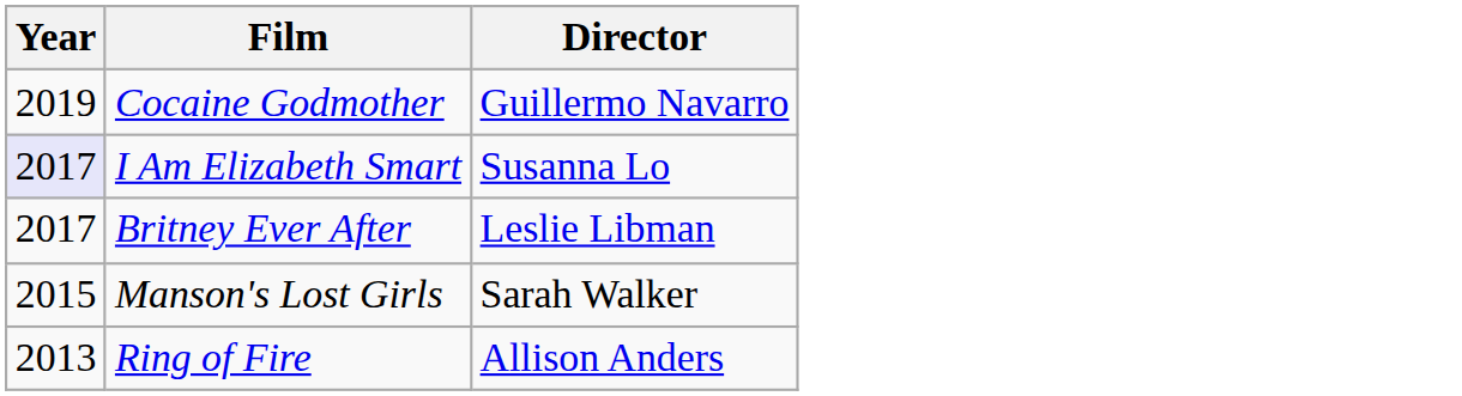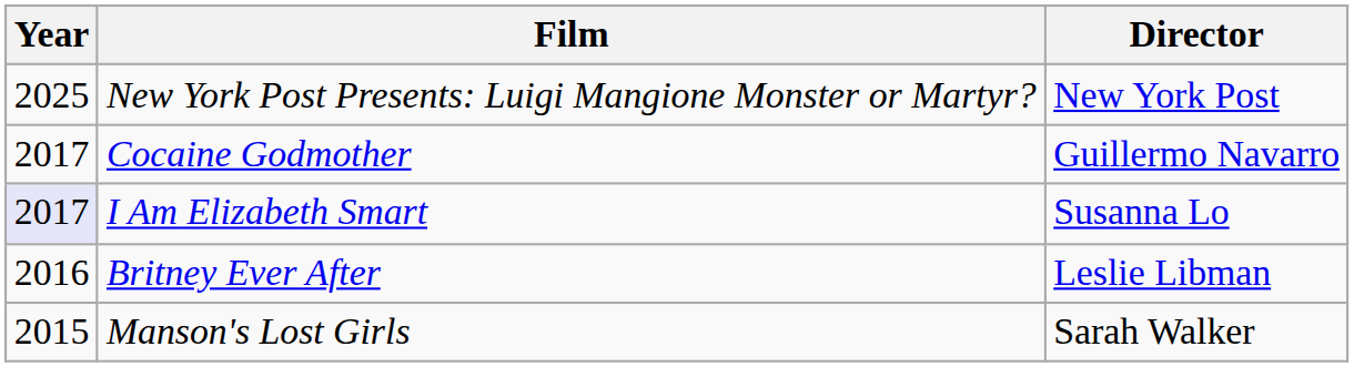 <table class="wikitable">
 <tr>
 <th>Year</th>
 <th>Film</th>
 <th>Director</th>
 </tr>
 <tr>
-<td>2019</td>
+<td>2025</td>
+<td><em>New York Post Presents: Luigi Mangione Monster or Martyr?</em></td>
+<td><a href='#'>New York Post</a></td>
+</tr>
+<tr>
+<td>2017</td>
 <td><em><a href='#'>Cocaine Godmother</a></em></td>
 <td><a href='#'>Guillermo Navarro</a></td>
 </tr>
 <tr>
 <td style="background: lavender;">2017</td>
 <td><em><a href='#'>I Am Elizabeth Smart</a></em></td>
 <td><a href='#'>Susanna Lo</a></td>
 </tr>
 <tr>
-<td>2017</td>
+<td>2016</td>
 <td><em><a href='#'>Britney Ever After</a></em></td>
 <td><a href='#'>Leslie Libman</a></td>
 </tr>
 <tr>
 <td>2015</td>
 <td><em>Manson's Lost Girls</em></td>
 <td>Sarah Walker</td>
 </tr>
-<tr>
-<td>2013</td>
-<td><a href='#'><em>Ring of Fire</em></a></td>
-<td><a href='#'>Allison Anders</a></td>
-</tr>
 </table>
